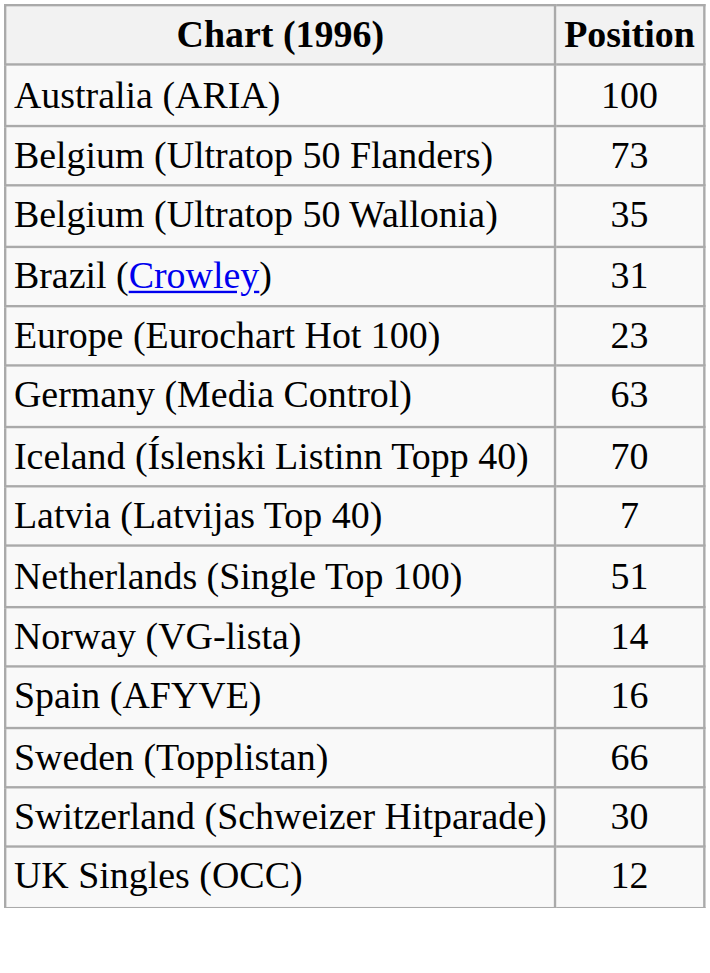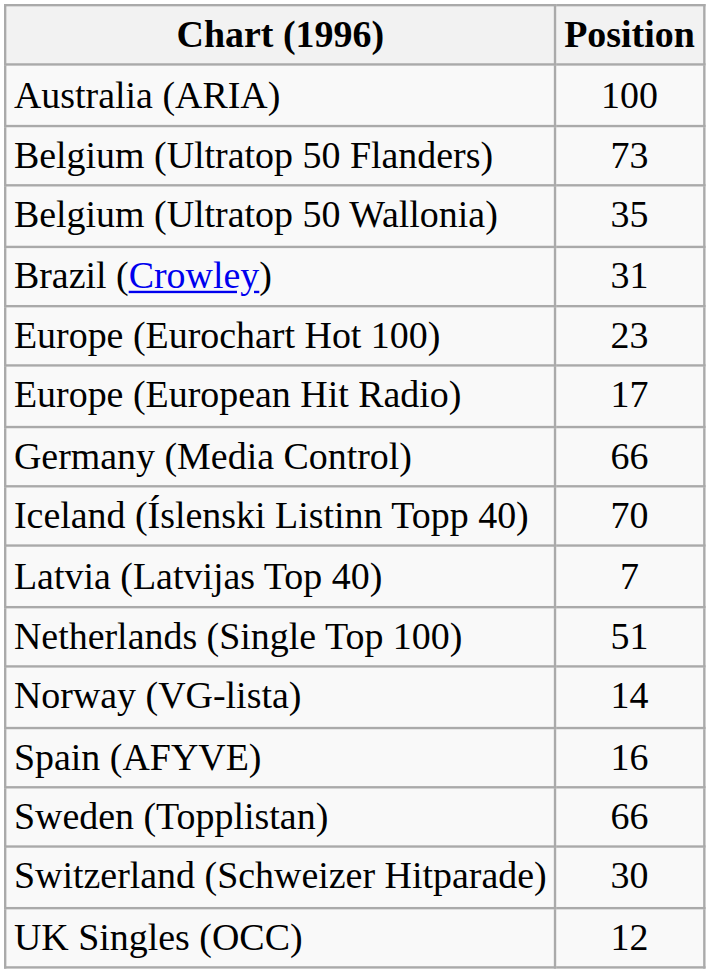 <table class="wikitable sortable">
 <tr>
 <th>Chart (1996)</th>
 <th>Position</th>
 </tr>
 <tr>
 <td>Australia (ARIA)</td>
 <td style="text-align:center;">100</td>
 </tr>
 <tr>
 <td>Belgium (Ultratop 50 Flanders)</td>
 <td style="text-align:center;">73</td>
 </tr>
 <tr>
 <td>Belgium (Ultratop 50 Wallonia)</td>
 <td style="text-align:center;">35</td>
 </tr>
 <tr>
 <td>Brazil (<a href='#'>Crowley</a>)</td>
 <td style="text-align:center;">31</td>
 </tr>
 <tr>
 <td>Europe (Eurochart Hot 100)</td>
 <td style="text-align:center;">23</td>
 </tr>
 <tr>
+<td>Europe (European Hit Radio)</td>
+<td style="text-align:center;">17</td>
+</tr>
+<tr>
 <td>Germany (Media Control)</td>
-<td style="text-align:center;">63</td>
+<td style="text-align:center;">66</td>
 </tr>
 <tr>
 <td>Iceland (Íslenski Listinn Topp 40)</td>
 <td style="text-align:center;">70</td>
 </tr>
 <tr>
 <td>Latvia (Latvijas Top 40)</td>
 <td style="text-align:center;">7</td>
 </tr>
 <tr>
 <td>Netherlands (Single Top 100)</td>
 <td style="text-align:center;">51</td>
 </tr>
 <tr>
 <td>Norway (VG-lista)</td>
 <td style="text-align:center;">14</td>
 </tr>
 <tr>
 <td>Spain (AFYVE)</td>
 <td style="text-align:center;">16</td>
 </tr>
 <tr>
 <td>Sweden (Topplistan)</td>
 <td style="text-align:center;">66</td>
 </tr>
 <tr>
 <td>Switzerland (Schweizer Hitparade)</td>
 <td style="text-align:center;">30</td>
 </tr>
 <tr>
 <td>UK Singles (OCC)</td>
 <td style="text-align:center;">12</td>
 </tr>
 </table>
